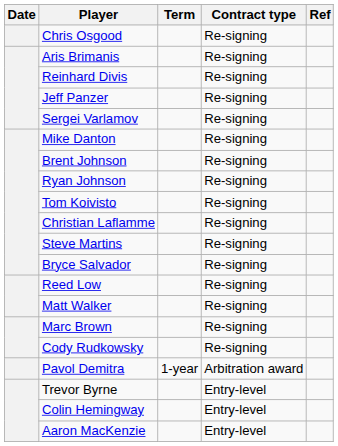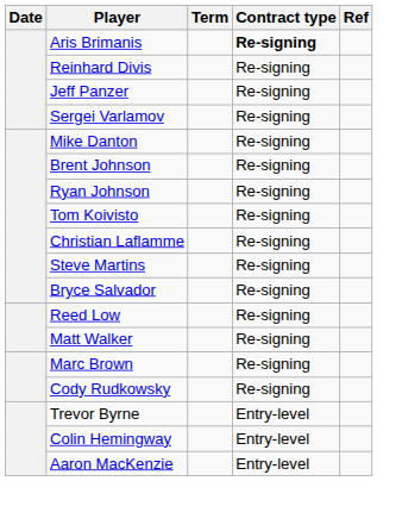 <table class="wikitable plainrowheaders">
 <tr style="background:#ddd; text-align:center;">
 <th>Date</th>
 <th>Player</th>
 <th>Term</th>
 <th>Contract type</th>
 <th>Ref</th>
 </tr>
 <tr>
-<th scope="row"></th>
-<td><a href='#'>Chris Osgood</a></td>
-<td></td>
-<td>Re-signing</td>
-<td></td>
-</tr>
-<tr>
 <th scope="row" rowspan=4></th>
 <td><a href='#'>Aris Brimanis</a></td>
 <td></td>
-<td>Re-signing</td>
+<td><strong>Re-signing</strong></td>
 <td></td>
 </tr>
 <tr>
 <td><a href='#'>Reinhard Divis</a></td>
 <td></td>
 <td>Re-signing</td>
 <td></td>
 </tr>
 <tr>
 <td><a href='#'>Jeff Panzer</a></td>
 <td></td>
 <td>Re-signing</td>
 <td></td>
 </tr>
 <tr>
 <td><a href='#'>Sergei Varlamov</a></td>
 <td></td>
 <td>Re-signing</td>
 <td></td>
 </tr>
 <tr>
 <th scope="row" rowspan=7></th>
 <td><a href='#'>Mike Danton</a></td>
 <td></td>
 <td>Re-signing</td>
 <td></td>
 </tr>
 <tr>
 <td><a href='#'>Brent Johnson</a></td>
 <td></td>
 <td>Re-signing</td>
 <td></td>
 </tr>
 <tr>
 <td><a href='#'>Ryan Johnson</a></td>
 <td></td>
 <td>Re-signing</td>
 <td></td>
 </tr>
 <tr>
 <td><a href='#'>Tom Koivisto</a></td>
 <td></td>
 <td>Re-signing</td>
 <td></td>
 </tr>
 <tr>
 <td><a href='#'>Christian Laflamme</a></td>
 <td></td>
 <td>Re-signing</td>
 <td></td>
 </tr>
 <tr>
 <td><a href='#'>Steve Martins</a></td>
 <td></td>
 <td>Re-signing</td>
 <td></td>
 </tr>
 <tr>
 <td><a href='#'>Bryce Salvador</a></td>
 <td></td>
 <td>Re-signing</td>
 <td></td>
 </tr>
 <tr>
 <th scope="row" rowspan=2></th>
 <td><a href='#'>Reed Low</a></td>
 <td></td>
 <td>Re-signing</td>
 <td></td>
 </tr>
 <tr>
 <td><a href='#'>Matt Walker</a></td>
 <td></td>
 <td>Re-signing</td>
 <td></td>
 </tr>
 <tr>
 <th scope="row" rowspan=2></th>
 <td><a href='#'>Marc Brown</a></td>
 <td></td>
 <td>Re-signing</td>
 <td></td>
 </tr>
 <tr>
 <td><a href='#'>Cody Rudkowsky</a></td>
 <td></td>
 <td>Re-signing</td>
 <td></td>
 </tr>
 <tr>
-<th scope="row"></th>
-<td><a href='#'>Pavol Demitra</a></td>
-<td>1-year</td>
-<td>Arbitration award</td>
-<td></td>
-</tr>
-<tr>
 <th scope="row" rowspan=3></th>
 <td>Trevor Byrne</td>
 <td></td>
 <td>Entry-level</td>
 <td></td>
 </tr>
 <tr>
 <td><a href='#'>Colin Hemingway</a></td>
 <td></td>
 <td>Entry-level</td>
 <td></td>
 </tr>
 <tr>
 <td><a href='#'>Aaron MacKenzie</a></td>
 <td></td>
 <td>Entry-level</td>
 <td></td>
 </tr>
 </table>
